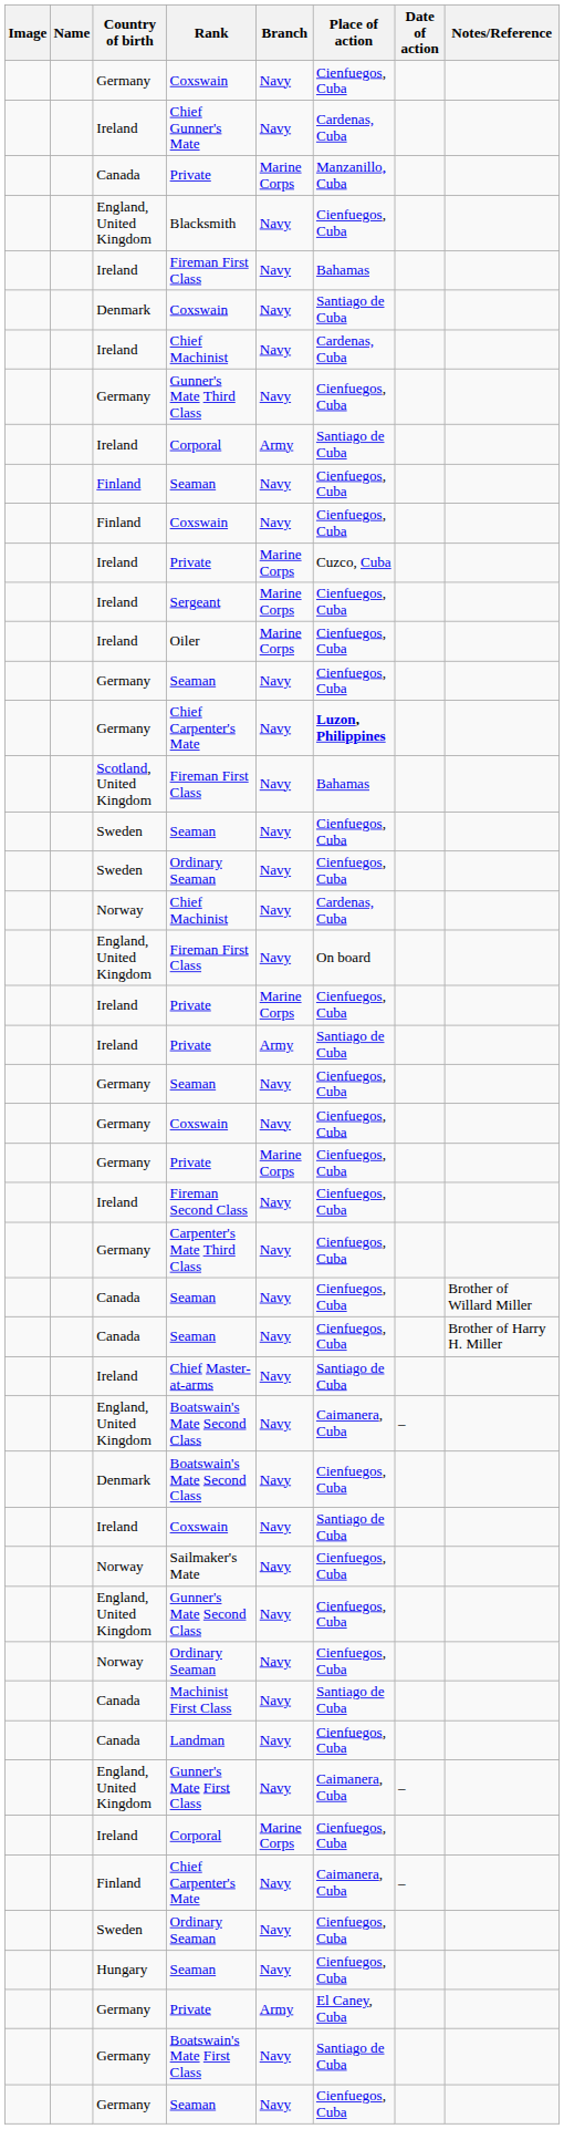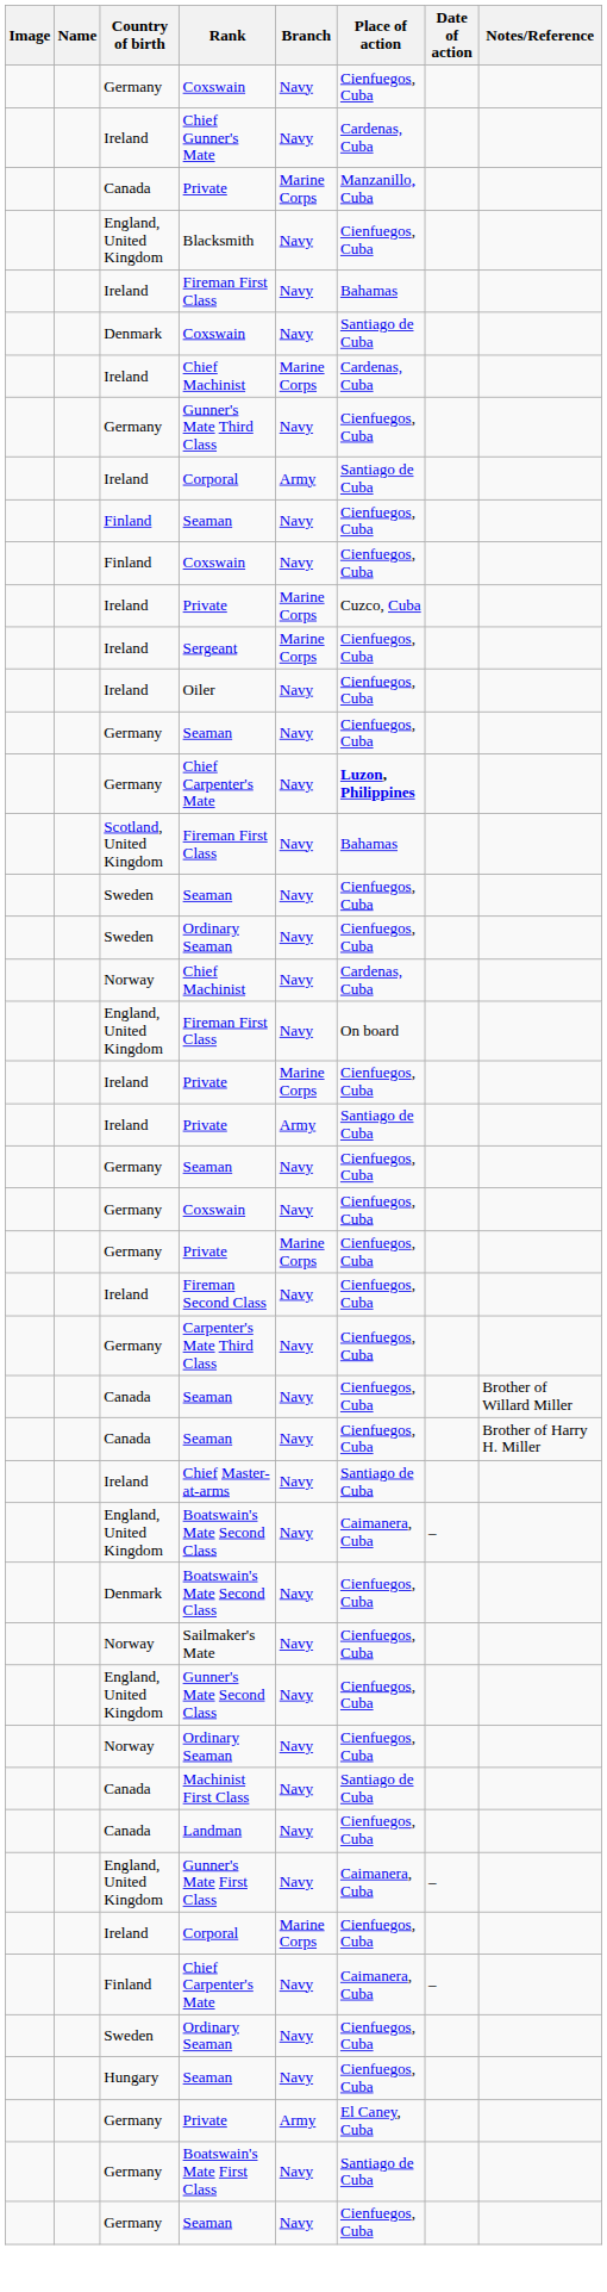 <table class="wikitable sortable" style="width:98%;">
 <tr>
 <th class="unsortable">Image</th>
 <th>Name</th>
 <th>Country of birth</th>
 <th>Rank</th>
 <th>Branch</th>
 <th>Place of action</th>
 <th>Date of action</th>
 <th class="unsortable">Notes/Reference</th>
 </tr>
 <tr>
 <td></td>
 <td></td>
 <td>Germany</td>
 <td><a href='#'>Coxswain</a></td>
 <td><a href='#'>Navy</a></td>
 <td><a href='#'>Cienfuegos</a>, <a href='#'>Cuba</a></td>
 <td></td>
 <td></td>
 </tr>
 <tr>
 <td></td>
 <td></td>
 <td>Ireland</td>
 <td><a href='#'>Chief</a> <a href='#'>Gunner's Mate</a></td>
 <td><a href='#'>Navy</a></td>
 <td><a href='#'>Cardenas, Cuba</a></td>
 <td></td>
 <td></td>
 </tr>
 <tr>
 <td></td>
 <td></td>
 <td>Canada</td>
 <td><a href='#'>Private</a></td>
 <td><a href='#'>Marine Corps</a></td>
 <td><a href='#'>Manzanillo, Cuba</a></td>
 <td></td>
 <td></td>
 </tr>
 <tr>
 <td></td>
 <td></td>
 <td>England, United Kingdom</td>
 <td>Blacksmith</td>
 <td><a href='#'>Navy</a></td>
 <td><a href='#'>Cienfuegos</a>, <a href='#'>Cuba</a></td>
 <td></td>
 <td></td>
 </tr>
 <tr>
 <td></td>
 <td></td>
 <td>Ireland</td>
 <td><a href='#'>Fireman First Class</a></td>
 <td><a href='#'>Navy</a></td>
 <td><a href='#'>Bahamas</a></td>
 <td></td>
 <td></td>
 </tr>
 <tr>
 <td></td>
 <td></td>
 <td>Denmark</td>
 <td><a href='#'>Coxswain</a></td>
 <td><a href='#'>Navy</a></td>
 <td><a href='#'>Santiago de Cuba</a></td>
 <td></td>
 <td></td>
 </tr>
 <tr>
 <td></td>
 <td></td>
 <td>Ireland</td>
 <td><a href='#'>Chief</a> <a href='#'>Machinist</a></td>
-<td><a href='#'>Navy</a></td>
+<td><a href='#'>Marine Corps</a></td>
 <td><a href='#'>Cardenas, Cuba</a></td>
 <td></td>
 <td></td>
 </tr>
 <tr>
 <td></td>
 <td></td>
 <td>Germany</td>
 <td><a href='#'>Gunner's Mate</a> <a href='#'>Third Class</a></td>
 <td><a href='#'>Navy</a></td>
 <td><a href='#'>Cienfuegos</a>, <a href='#'>Cuba</a></td>
 <td></td>
 <td></td>
 </tr>
 <tr>
 <td></td>
 <td></td>
 <td>Ireland</td>
 <td><a href='#'>Corporal</a></td>
 <td><a href='#'>Army</a></td>
 <td><a href='#'>Santiago de Cuba</a></td>
 <td></td>
 <td></td>
 </tr>
 <tr>
 <td></td>
 <td></td>
 <td><a href='#'>Finland</a></td>
 <td><a href='#'>Seaman</a></td>
 <td><a href='#'>Navy</a></td>
 <td><a href='#'>Cienfuegos</a>, <a href='#'>Cuba</a></td>
 <td></td>
 <td></td>
 </tr>
 <tr>
 <td></td>
 <td></td>
 <td>Finland</td>
 <td><a href='#'>Coxswain</a></td>
 <td><a href='#'>Navy</a></td>
 <td><a href='#'>Cienfuegos</a>, <a href='#'>Cuba</a></td>
 <td></td>
 <td></td>
 </tr>
 <tr>
 <td></td>
 <td></td>
 <td>Ireland</td>
 <td><a href='#'>Private</a></td>
 <td><a href='#'>Marine Corps</a></td>
 <td>Cuzco, <a href='#'>Cuba</a></td>
 <td></td>
 <td></td>
 </tr>
 <tr>
 <td></td>
 <td></td>
 <td>Ireland</td>
 <td><a href='#'>Sergeant</a></td>
 <td><a href='#'>Marine Corps</a></td>
 <td><a href='#'>Cienfuegos</a>, <a href='#'>Cuba</a></td>
 <td></td>
 <td></td>
 </tr>
 <tr>
 <td></td>
 <td></td>
 <td>Ireland</td>
 <td>Oiler</td>
-<td><a href='#'>Marine Corps</a></td>
+<td><a href='#'>Navy</a></td>
 <td><a href='#'>Cienfuegos</a>, <a href='#'>Cuba</a></td>
 <td></td>
 <td></td>
 </tr>
 <tr>
 <td></td>
 <td></td>
 <td>Germany</td>
 <td><a href='#'>Seaman</a></td>
 <td><a href='#'>Navy</a></td>
 <td><a href='#'>Cienfuegos</a>, <a href='#'>Cuba</a></td>
 <td></td>
 <td></td>
 </tr>
 <tr>
 <td></td>
 <td></td>
 <td>Germany</td>
 <td><a href='#'>Chief</a> <a href='#'>Carpenter's Mate</a></td>
 <td><a href='#'>Navy</a></td>
 <td><strong><a href='#'>Luzon</a>, <a href='#'>Philippines</a></strong></td>
 <td></td>
 <td></td>
 </tr>
 <tr>
 <td></td>
 <td></td>
 <td><a href='#'>Scotland</a>, United Kingdom</td>
 <td><a href='#'>Fireman First Class</a></td>
 <td><a href='#'>Navy</a></td>
 <td><a href='#'>Bahamas</a></td>
 <td></td>
 <td></td>
 </tr>
 <tr>
 <td></td>
 <td></td>
 <td>Sweden</td>
 <td><a href='#'>Seaman</a></td>
 <td><a href='#'>Navy</a></td>
 <td><a href='#'>Cienfuegos</a>, <a href='#'>Cuba</a></td>
 <td></td>
 <td></td>
 </tr>
 <tr>
 <td></td>
 <td></td>
 <td>Sweden</td>
 <td><a href='#'>Ordinary Seaman</a></td>
 <td><a href='#'>Navy</a></td>
 <td><a href='#'>Cienfuegos</a>, <a href='#'>Cuba</a></td>
 <td></td>
 <td></td>
 </tr>
 <tr>
 <td></td>
 <td></td>
 <td>Norway</td>
 <td><a href='#'>Chief</a> <a href='#'>Machinist</a></td>
 <td><a href='#'>Navy</a></td>
 <td><a href='#'>Cardenas, Cuba</a></td>
 <td></td>
 <td></td>
 </tr>
 <tr>
 <td></td>
 <td></td>
 <td>England, United Kingdom</td>
 <td><a href='#'>Fireman First Class</a></td>
 <td><a href='#'>Navy</a></td>
 <td>On board </td>
 <td></td>
 <td></td>
 </tr>
 <tr>
 <td></td>
 <td></td>
 <td>Ireland</td>
 <td><a href='#'>Private</a></td>
 <td><a href='#'>Marine Corps</a></td>
 <td><a href='#'>Cienfuegos</a>, <a href='#'>Cuba</a></td>
 <td></td>
 <td></td>
 </tr>
 <tr>
 <td></td>
 <td></td>
 <td>Ireland</td>
 <td><a href='#'>Private</a></td>
 <td><a href='#'>Army</a></td>
 <td><a href='#'>Santiago de Cuba</a></td>
 <td></td>
 <td></td>
 </tr>
 <tr>
 <td></td>
 <td></td>
 <td>Germany</td>
 <td><a href='#'>Seaman</a></td>
 <td><a href='#'>Navy</a></td>
 <td><a href='#'>Cienfuegos</a>, <a href='#'>Cuba</a></td>
 <td></td>
 <td></td>
 </tr>
 <tr>
 <td></td>
 <td></td>
 <td>Germany</td>
 <td><a href='#'>Coxswain</a></td>
 <td><a href='#'>Navy</a></td>
 <td><a href='#'>Cienfuegos</a>, <a href='#'>Cuba</a></td>
 <td></td>
 <td></td>
 </tr>
 <tr>
 <td></td>
 <td></td>
 <td>Germany</td>
 <td><a href='#'>Private</a></td>
 <td><a href='#'>Marine Corps</a></td>
 <td><a href='#'>Cienfuegos</a>, <a href='#'>Cuba</a></td>
 <td></td>
 <td></td>
 </tr>
 <tr>
 <td></td>
 <td></td>
 <td>Ireland</td>
 <td><a href='#'>Fireman Second Class</a></td>
 <td><a href='#'>Navy</a></td>
 <td><a href='#'>Cienfuegos</a>, <a href='#'>Cuba</a></td>
 <td></td>
 <td></td>
 </tr>
 <tr>
 <td></td>
 <td></td>
 <td>Germany</td>
 <td><a href='#'>Carpenter's Mate</a> <a href='#'>Third Class</a></td>
 <td><a href='#'>Navy</a></td>
 <td><a href='#'>Cienfuegos</a>, <a href='#'>Cuba</a></td>
 <td></td>
 <td></td>
 </tr>
 <tr>
 <td></td>
 <td></td>
 <td>Canada</td>
 <td><a href='#'>Seaman</a></td>
 <td><a href='#'>Navy</a></td>
 <td><a href='#'>Cienfuegos</a>, <a href='#'>Cuba</a></td>
 <td></td>
 <td>Brother of Willard Miller</td>
 </tr>
 <tr>
 <td></td>
 <td></td>
 <td>Canada</td>
 <td><a href='#'>Seaman</a></td>
 <td><a href='#'>Navy</a></td>
 <td><a href='#'>Cienfuegos</a>, <a href='#'>Cuba</a></td>
 <td></td>
 <td>Brother of Harry H. Miller</td>
 </tr>
 <tr>
 <td></td>
 <td></td>
 <td>Ireland</td>
 <td><a href='#'>Chief</a> <a href='#'>Master-at-arms</a></td>
 <td><a href='#'>Navy</a></td>
 <td><a href='#'>Santiago de Cuba</a></td>
 <td></td>
 <td></td>
 </tr>
 <tr>
 <td></td>
 <td></td>
 <td>England, United Kingdom</td>
 <td><a href='#'>Boatswain's Mate</a> <a href='#'>Second Class</a></td>
 <td><a href='#'>Navy</a></td>
 <td><a href='#'>Caimanera</a>, <a href='#'>Cuba</a></td>
 <td> – </td>
 <td></td>
 </tr>
 <tr>
 <td></td>
 <td></td>
 <td>Denmark</td>
 <td><a href='#'>Boatswain's Mate</a> <a href='#'>Second Class</a></td>
 <td><a href='#'>Navy</a></td>
 <td><a href='#'>Cienfuegos</a>, <a href='#'>Cuba</a></td>
 <td></td>
 <td></td>
 </tr>
 <tr>
 <td></td>
 <td></td>
-<td>Ireland</td>
-<td><a href='#'>Coxswain</a></td>
-<td><a href='#'>Navy</a></td>
-<td><a href='#'>Santiago de Cuba</a></td>
-<td></td>
-<td></td>
-</tr>
-<tr>
-<td></td>
-<td></td>
 <td>Norway</td>
 <td>Sailmaker's Mate</td>
 <td><a href='#'>Navy</a></td>
 <td><a href='#'>Cienfuegos</a>, <a href='#'>Cuba</a></td>
 <td></td>
 <td></td>
 </tr>
 <tr>
 <td></td>
 <td></td>
 <td>England, United Kingdom</td>
 <td><a href='#'>Gunner's Mate</a> <a href='#'>Second Class</a></td>
 <td><a href='#'>Navy</a></td>
 <td><a href='#'>Cienfuegos</a>, <a href='#'>Cuba</a></td>
 <td></td>
 <td></td>
 </tr>
 <tr>
 <td></td>
 <td></td>
 <td>Norway</td>
 <td><a href='#'>Ordinary Seaman</a></td>
 <td><a href='#'>Navy</a></td>
 <td><a href='#'>Cienfuegos</a>, <a href='#'>Cuba</a></td>
 <td></td>
 <td></td>
 </tr>
 <tr>
 <td></td>
 <td></td>
 <td>Canada</td>
 <td><a href='#'>Machinist</a> <a href='#'>First Class</a></td>
 <td><a href='#'>Navy</a></td>
 <td><a href='#'>Santiago de Cuba</a></td>
 <td></td>
 <td></td>
 </tr>
 <tr>
 <td></td>
 <td></td>
 <td>Canada</td>
 <td><a href='#'>Landman</a></td>
 <td><a href='#'>Navy</a></td>
 <td><a href='#'>Cienfuegos</a>, <a href='#'>Cuba</a></td>
 <td></td>
 <td></td>
 </tr>
 <tr>
 <td></td>
 <td></td>
 <td>England, United Kingdom</td>
 <td><a href='#'>Gunner's Mate</a> <a href='#'>First Class</a></td>
 <td><a href='#'>Navy</a></td>
 <td><a href='#'>Caimanera</a>, <a href='#'>Cuba</a></td>
 <td> – </td>
 <td></td>
 </tr>
 <tr>
 <td></td>
 <td></td>
 <td>Ireland</td>
 <td><a href='#'>Corporal</a></td>
 <td><a href='#'>Marine Corps</a></td>
 <td><a href='#'>Cienfuegos</a>, <a href='#'>Cuba</a></td>
 <td></td>
 <td></td>
 </tr>
 <tr>
 <td></td>
 <td></td>
 <td>Finland</td>
 <td><a href='#'>Chief</a> <a href='#'>Carpenter's Mate</a></td>
 <td><a href='#'>Navy</a></td>
 <td><a href='#'>Caimanera</a>, <a href='#'>Cuba</a></td>
 <td> – </td>
 <td></td>
 </tr>
 <tr>
 <td></td>
 <td></td>
 <td>Sweden</td>
 <td><a href='#'>Ordinary Seaman</a></td>
 <td><a href='#'>Navy</a></td>
 <td><a href='#'>Cienfuegos</a>, <a href='#'>Cuba</a></td>
 <td></td>
 <td></td>
 </tr>
 <tr>
 <td></td>
 <td></td>
 <td>Hungary</td>
 <td><a href='#'>Seaman</a></td>
 <td><a href='#'>Navy</a></td>
 <td><a href='#'>Cienfuegos</a>, <a href='#'>Cuba</a></td>
 <td></td>
 <td></td>
 </tr>
 <tr>
 <td></td>
 <td></td>
 <td>Germany</td>
 <td><a href='#'>Private</a></td>
 <td><a href='#'>Army</a></td>
 <td><a href='#'>El Caney</a>, <a href='#'>Cuba</a></td>
 <td></td>
 <td></td>
 </tr>
 <tr>
 <td></td>
 <td></td>
 <td>Germany</td>
 <td><a href='#'>Boatswain's Mate</a> <a href='#'>First Class</a></td>
 <td><a href='#'>Navy</a></td>
 <td><a href='#'>Santiago de Cuba</a></td>
 <td></td>
 <td></td>
 </tr>
 <tr>
 <td></td>
 <td></td>
 <td>Germany</td>
 <td><a href='#'>Seaman</a></td>
 <td><a href='#'>Navy</a></td>
 <td><a href='#'>Cienfuegos</a>, <a href='#'>Cuba</a></td>
 <td></td>
 <td></td>
 </tr>
 </table>
